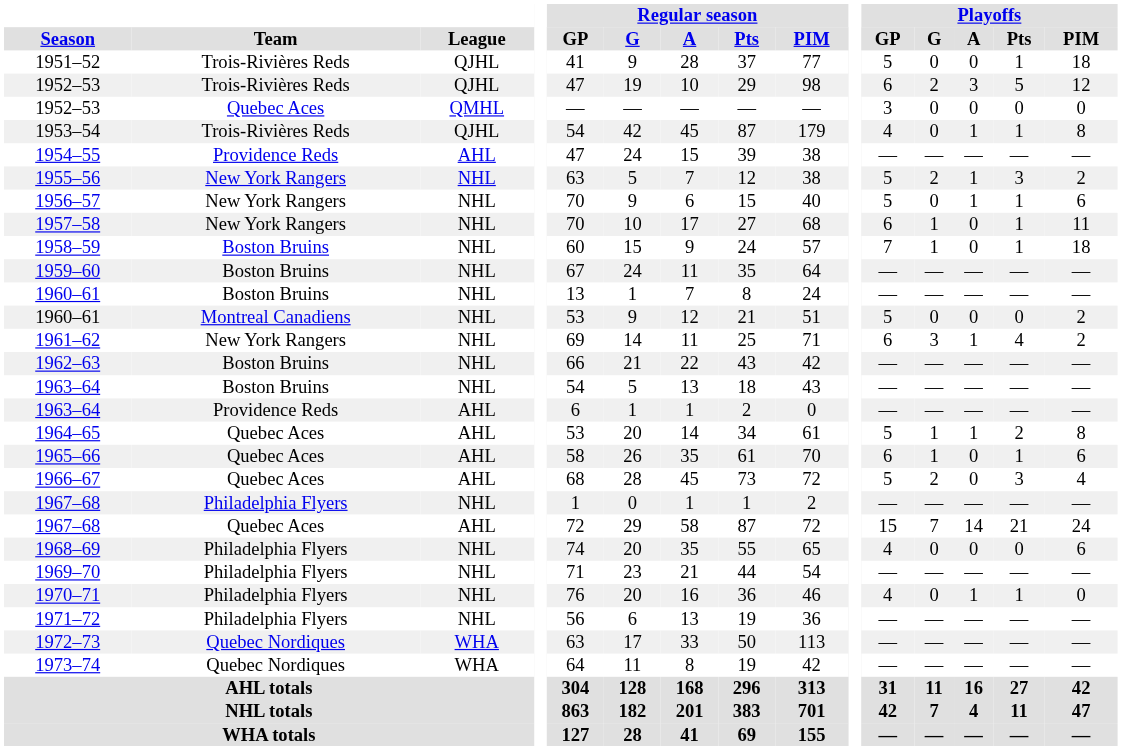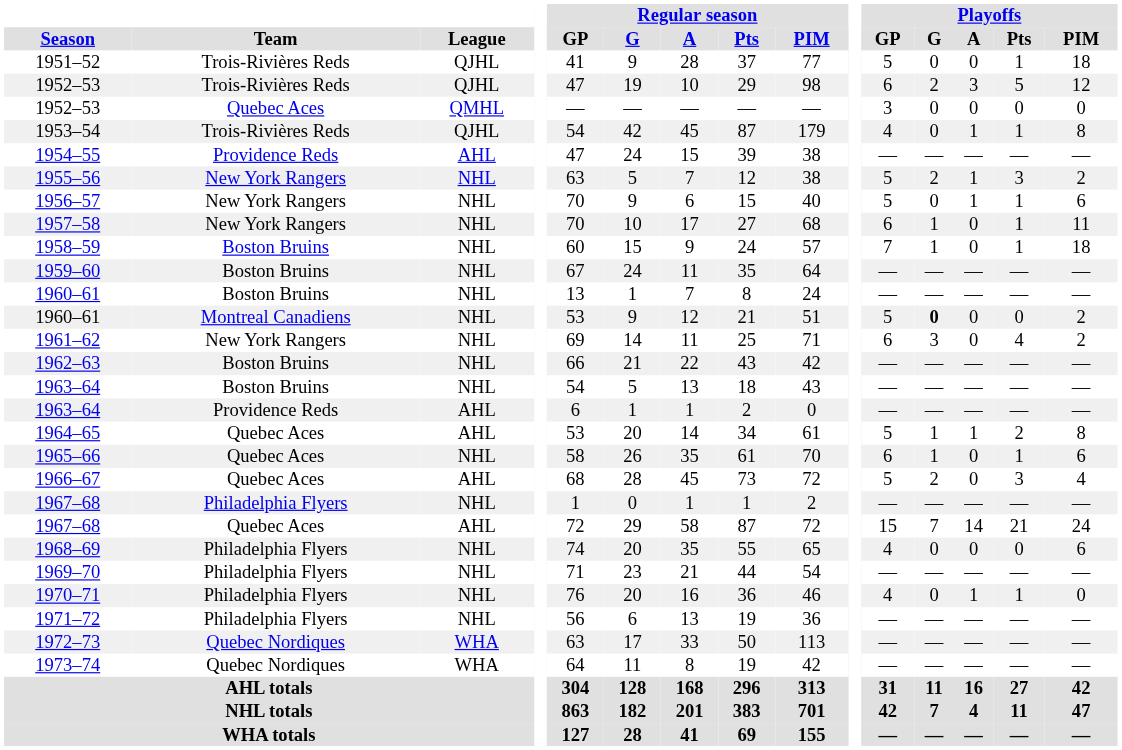 <table border="0" cellpadding="1" cellspacing="0" style="text-align:center; width:60em">
 <tr bgcolor="#e0e0e0">
 <th colspan="3" bgcolor="#ffffff"> </th>
 <th rowspan="99" bgcolor="#ffffff"> </th>
 <th colspan="5"><a href='#'>Regular season</a></th>
 <th rowspan="99" bgcolor="#ffffff"> </th>
 <th colspan="5"><a href='#'>Playoffs</a></th>
 </tr>
 <tr bgcolor="#e0e0e0">
 <th><a href='#'>Season</a></th>
 <th>Team</th>
 <th>League</th>
 <th>GP</th>
 <th><a href='#'>G</a></th>
 <th><a href='#'>A</a></th>
 <th><a href='#'>Pts</a></th>
 <th><a href='#'>PIM</a></th>
 <th>GP</th>
 <th>G</th>
 <th>A</th>
 <th>Pts</th>
 <th>PIM</th>
 </tr>
 <tr>
 <td>1951–52</td>
 <td>Trois-Rivières Reds</td>
 <td>QJHL</td>
 <td>41</td>
 <td>9</td>
 <td>28</td>
 <td>37</td>
 <td>77</td>
 <td>5</td>
 <td>0</td>
 <td>0</td>
 <td>1</td>
 <td>18</td>
 </tr>
 <tr bgcolor="#f0f0f0">
 <td>1952–53</td>
 <td>Trois-Rivières Reds</td>
 <td>QJHL</td>
 <td>47</td>
 <td>19</td>
 <td>10</td>
 <td>29</td>
 <td>98</td>
 <td>6</td>
 <td>2</td>
 <td>3</td>
 <td>5</td>
 <td>12</td>
 </tr>
 <tr>
 <td>1952–53</td>
 <td><a href='#'>Quebec Aces</a></td>
 <td><a href='#'>QMHL</a></td>
 <td>—</td>
 <td>—</td>
 <td>—</td>
 <td>—</td>
 <td>—</td>
 <td>3</td>
 <td>0</td>
 <td>0</td>
 <td>0</td>
 <td>0</td>
 </tr>
 <tr bgcolor="#f0f0f0">
 <td>1953–54</td>
 <td>Trois-Rivières Reds</td>
 <td>QJHL</td>
 <td>54</td>
 <td>42</td>
 <td>45</td>
 <td>87</td>
 <td>179</td>
 <td>4</td>
 <td>0</td>
 <td>1</td>
 <td>1</td>
 <td>8</td>
 </tr>
 <tr>
 <td><a href='#'>1954–55</a></td>
 <td><a href='#'>Providence Reds</a></td>
 <td><a href='#'>AHL</a></td>
 <td>47</td>
 <td>24</td>
 <td>15</td>
 <td>39</td>
 <td>38</td>
 <td>—</td>
 <td>—</td>
 <td>—</td>
 <td>—</td>
 <td>—</td>
 </tr>
 <tr bgcolor="#f0f0f0">
 <td><a href='#'>1955–56</a></td>
 <td><a href='#'>New York Rangers</a></td>
 <td><a href='#'>NHL</a></td>
 <td>63</td>
 <td>5</td>
 <td>7</td>
 <td>12</td>
 <td>38</td>
 <td>5</td>
 <td>2</td>
 <td>1</td>
 <td>3</td>
 <td>2</td>
 </tr>
 <tr>
 <td><a href='#'>1956–57</a></td>
 <td>New York Rangers</td>
 <td>NHL</td>
 <td>70</td>
 <td>9</td>
 <td>6</td>
 <td>15</td>
 <td>40</td>
 <td>5</td>
 <td>0</td>
 <td>1</td>
 <td>1</td>
 <td>6</td>
 </tr>
 <tr bgcolor="#f0f0f0">
 <td><a href='#'>1957–58</a></td>
 <td>New York Rangers</td>
 <td>NHL</td>
 <td>70</td>
 <td>10</td>
 <td>17</td>
 <td>27</td>
 <td>68</td>
 <td>6</td>
 <td>1</td>
 <td>0</td>
 <td>1</td>
 <td>11</td>
 </tr>
 <tr>
 <td><a href='#'>1958–59</a></td>
 <td><a href='#'>Boston Bruins</a></td>
 <td>NHL</td>
 <td>60</td>
 <td>15</td>
 <td>9</td>
 <td>24</td>
 <td>57</td>
 <td>7</td>
 <td>1</td>
 <td>0</td>
 <td>1</td>
 <td>18</td>
 </tr>
 <tr bgcolor="#f0f0f0">
 <td><a href='#'>1959–60</a></td>
 <td>Boston Bruins</td>
 <td>NHL</td>
 <td>67</td>
 <td>24</td>
 <td>11</td>
 <td>35</td>
 <td>64</td>
 <td>—</td>
 <td>—</td>
 <td>—</td>
 <td>—</td>
 <td>—</td>
 </tr>
 <tr>
 <td><a href='#'>1960–61</a></td>
 <td>Boston Bruins</td>
 <td>NHL</td>
 <td>13</td>
 <td>1</td>
 <td>7</td>
 <td>8</td>
 <td>24</td>
 <td>—</td>
 <td>—</td>
 <td>—</td>
 <td>—</td>
 <td>—</td>
 </tr>
 <tr bgcolor="#f0f0f0">
 <td>1960–61</td>
 <td><a href='#'>Montreal Canadiens</a></td>
 <td>NHL</td>
 <td>53</td>
 <td>9</td>
 <td>12</td>
 <td>21</td>
 <td>51</td>
 <td>5</td>
-<td>0</td>
+<td><strong>0</strong></td>
 <td>0</td>
 <td>0</td>
 <td>2</td>
 </tr>
 <tr>
 <td><a href='#'>1961–62</a></td>
 <td>New York Rangers</td>
 <td>NHL</td>
 <td>69</td>
 <td>14</td>
 <td>11</td>
 <td>25</td>
 <td>71</td>
 <td>6</td>
 <td>3</td>
-<td>1</td>
+<td>0</td>
 <td>4</td>
 <td>2</td>
 </tr>
 <tr bgcolor="#f0f0f0">
 <td><a href='#'>1962–63</a></td>
 <td>Boston Bruins</td>
 <td>NHL</td>
 <td>66</td>
 <td>21</td>
 <td>22</td>
 <td>43</td>
 <td>42</td>
 <td>—</td>
 <td>—</td>
 <td>—</td>
 <td>—</td>
 <td>—</td>
 </tr>
 <tr>
 <td><a href='#'>1963–64</a></td>
 <td>Boston Bruins</td>
 <td>NHL</td>
 <td>54</td>
 <td>5</td>
 <td>13</td>
 <td>18</td>
 <td>43</td>
 <td>—</td>
 <td>—</td>
 <td>—</td>
 <td>—</td>
 <td>—</td>
 </tr>
 <tr bgcolor="#f0f0f0">
 <td><a href='#'>1963–64</a></td>
 <td>Providence Reds</td>
 <td>AHL</td>
 <td>6</td>
 <td>1</td>
 <td>1</td>
 <td>2</td>
 <td>0</td>
 <td>—</td>
 <td>—</td>
 <td>—</td>
 <td>—</td>
 <td>—</td>
 </tr>
 <tr>
 <td><a href='#'>1964–65</a></td>
 <td>Quebec Aces</td>
 <td>AHL</td>
 <td>53</td>
 <td>20</td>
 <td>14</td>
 <td>34</td>
 <td>61</td>
 <td>5</td>
 <td>1</td>
 <td>1</td>
 <td>2</td>
 <td>8</td>
 </tr>
 <tr bgcolor="#f0f0f0">
 <td><a href='#'>1965–66</a></td>
 <td>Quebec Aces</td>
-<td>AHL</td>
+<td>NHL</td>
 <td>58</td>
 <td>26</td>
 <td>35</td>
 <td>61</td>
 <td>70</td>
 <td>6</td>
 <td>1</td>
 <td>0</td>
 <td>1</td>
 <td>6</td>
 </tr>
 <tr>
 <td><a href='#'>1966–67</a></td>
 <td>Quebec Aces</td>
 <td>AHL</td>
 <td>68</td>
 <td>28</td>
 <td>45</td>
 <td>73</td>
 <td>72</td>
 <td>5</td>
 <td>2</td>
 <td>0</td>
 <td>3</td>
 <td>4</td>
 </tr>
 <tr bgcolor="#f0f0f0">
 <td><a href='#'>1967–68</a></td>
 <td><a href='#'>Philadelphia Flyers</a></td>
 <td>NHL</td>
 <td>1</td>
 <td>0</td>
 <td>1</td>
 <td>1</td>
 <td>2</td>
 <td>—</td>
 <td>—</td>
 <td>—</td>
 <td>—</td>
 <td>—</td>
 </tr>
 <tr>
 <td><a href='#'>1967–68</a></td>
 <td>Quebec Aces</td>
 <td>AHL</td>
 <td>72</td>
 <td>29</td>
 <td>58</td>
 <td>87</td>
 <td>72</td>
 <td>15</td>
 <td>7</td>
 <td>14</td>
 <td>21</td>
 <td>24</td>
 </tr>
 <tr bgcolor="#f0f0f0">
 <td><a href='#'>1968–69</a></td>
 <td>Philadelphia Flyers</td>
 <td>NHL</td>
 <td>74</td>
 <td>20</td>
 <td>35</td>
 <td>55</td>
 <td>65</td>
 <td>4</td>
 <td>0</td>
 <td>0</td>
 <td>0</td>
 <td>6</td>
 </tr>
 <tr>
 <td><a href='#'>1969–70</a></td>
 <td>Philadelphia Flyers</td>
 <td>NHL</td>
 <td>71</td>
 <td>23</td>
 <td>21</td>
 <td>44</td>
 <td>54</td>
 <td>—</td>
 <td>—</td>
 <td>—</td>
 <td>—</td>
 <td>—</td>
 </tr>
 <tr bgcolor="#f0f0f0">
 <td><a href='#'>1970–71</a></td>
 <td>Philadelphia Flyers</td>
 <td>NHL</td>
 <td>76</td>
 <td>20</td>
 <td>16</td>
 <td>36</td>
 <td>46</td>
 <td>4</td>
 <td>0</td>
 <td>1</td>
 <td>1</td>
 <td>0</td>
 </tr>
 <tr>
 <td><a href='#'>1971–72</a></td>
 <td>Philadelphia Flyers</td>
 <td>NHL</td>
 <td>56</td>
 <td>6</td>
 <td>13</td>
 <td>19</td>
 <td>36</td>
 <td>—</td>
 <td>—</td>
 <td>—</td>
 <td>—</td>
 <td>—</td>
 </tr>
 <tr bgcolor="#f0f0f0">
 <td><a href='#'>1972–73</a></td>
 <td><a href='#'>Quebec Nordiques</a></td>
 <td><a href='#'>WHA</a></td>
 <td>63</td>
 <td>17</td>
 <td>33</td>
 <td>50</td>
 <td>113</td>
 <td>—</td>
 <td>—</td>
 <td>—</td>
 <td>—</td>
 <td>—</td>
 </tr>
 <tr>
 <td><a href='#'>1973–74</a></td>
 <td>Quebec Nordiques</td>
 <td>WHA</td>
 <td>64</td>
 <td>11</td>
 <td>8</td>
 <td>19</td>
 <td>42</td>
 <td>—</td>
 <td>—</td>
 <td>—</td>
 <td>—</td>
 <td>—</td>
 </tr>
 <tr bgcolor="#e0e0e0">
 <th colspan="3">AHL totals</th>
 <th>304</th>
 <th>128</th>
 <th>168</th>
 <th>296</th>
 <th>313</th>
 <th>31</th>
 <th>11</th>
 <th>16</th>
 <th>27</th>
 <th>42</th>
 </tr>
 <tr bgcolor="#e0e0e0">
 <th colspan="3">NHL totals</th>
 <th>863</th>
 <th>182</th>
 <th>201</th>
 <th>383</th>
 <th>701</th>
 <th>42</th>
 <th>7</th>
 <th>4</th>
 <th>11</th>
 <th>47</th>
 </tr>
 <tr bgcolor="#e0e0e0">
 <th colspan="3">WHA totals</th>
 <th>127</th>
 <th>28</th>
 <th>41</th>
 <th>69</th>
 <th>155</th>
 <th>—</th>
 <th>—</th>
 <th>—</th>
 <th>—</th>
 <th>—</th>
 </tr>
 </table>
